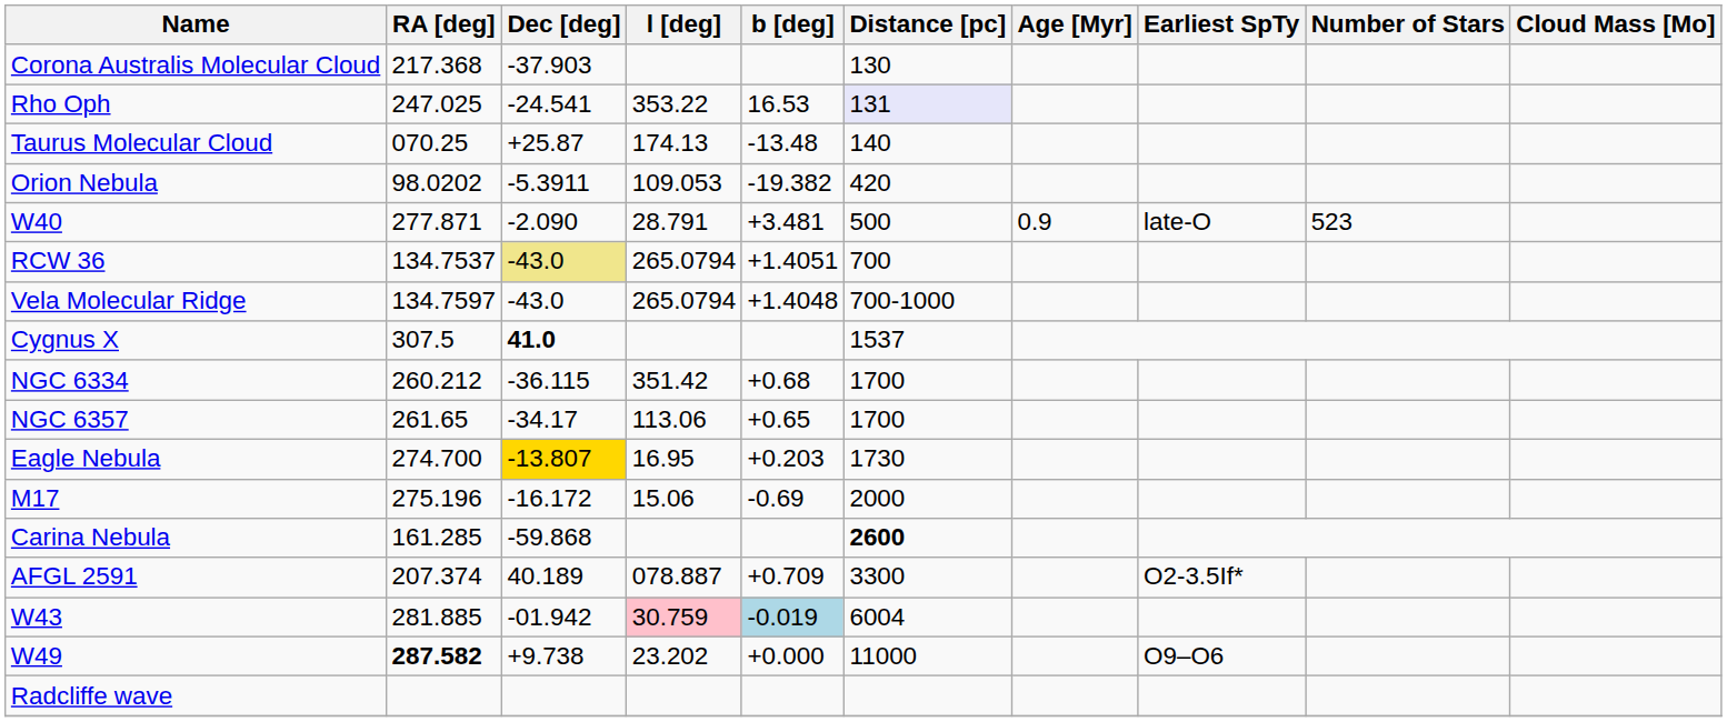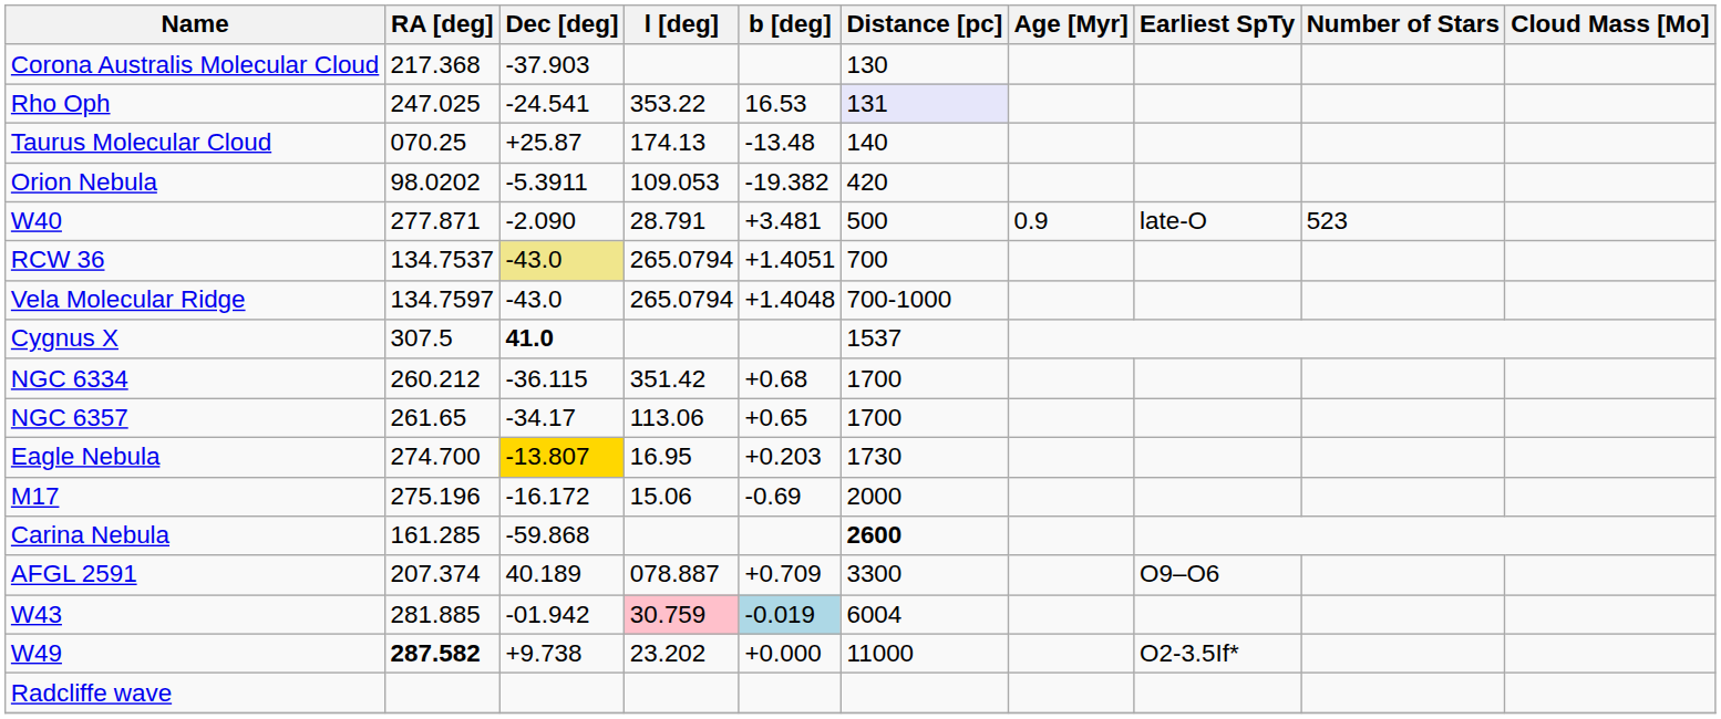 <table class="wikitable sortable sticky-header">
 <tr>
 <th>Name</th>
 <th data-sort-type="number">RA [deg]</th>
 <th data-sort-type="number">Dec [deg]</th>
 <th data-sort-type="number">l [deg]</th>
 <th data-sort-type="number">b [deg]</th>
 <th data-sort-type="number">Distance [pc]</th>
 <th data-sort-type="number">Age [Myr]</th>
 <th>Earliest SpTy</th>
 <th data-sort-type="number">Number of Stars</th>
 <th data-sort-type="number">Cloud Mass [Mo]</th>
 </tr>
 <tr>
 <td><a href='#'>Corona Australis Molecular Cloud</a></td>
 <td>217.368</td>
 <td>-37.903</td>
 <td></td>
 <td></td>
 <td>130</td>
 <td></td>
 <td></td>
 <td></td>
 <td></td>
 </tr>
 <tr>
 <td><a href='#'>Rho Oph</a></td>
 <td>247.025</td>
 <td>-24.541</td>
 <td>353.22</td>
 <td>16.53</td>
 <td style="background: lavender;">131</td>
 <td></td>
 <td></td>
 <td></td>
 <td></td>
 </tr>
 <tr>
 <td><a href='#'>Taurus Molecular Cloud</a></td>
 <td>070.25</td>
 <td>+25.87</td>
 <td>174.13</td>
 <td>-13.48</td>
 <td>140</td>
 <td></td>
 <td></td>
 <td></td>
 <td></td>
 </tr>
 <tr>
 <td><a href='#'>Orion Nebula</a></td>
 <td>98.0202</td>
 <td>-5.3911</td>
 <td>109.053</td>
 <td>-19.382</td>
 <td>420</td>
 <td></td>
 <td></td>
 <td></td>
 <td></td>
 </tr>
 <tr>
 <td><a href='#'>W40</a></td>
 <td>277.871</td>
 <td>-2.090</td>
 <td>28.791</td>
 <td>+3.481</td>
 <td>500 </td>
 <td>0.9 </td>
 <td>late-O </td>
 <td>523 </td>
 <td></td>
 </tr>
 <tr>
 <td><a href='#'>RCW 36</a></td>
 <td>134.7537</td>
 <td style="background: khaki;">-43.0</td>
 <td>265.0794</td>
 <td>+1.4051</td>
 <td>700</td>
 <td></td>
 <td></td>
 <td></td>
 <td></td>
 </tr>
 <tr>
 <td><a href='#'>Vela Molecular Ridge</a></td>
 <td>134.7597</td>
 <td>-43.0</td>
 <td>265.0794</td>
 <td>+1.4048</td>
 <td>700-1000</td>
 <td></td>
 <td></td>
 <td></td>
 <td></td>
 </tr>
 <tr>
 <td><a href='#'>Cygnus X</a></td>
 <td>307.5</td>
 <td><strong>41.0</strong></td>
 <td></td>
 <td></td>
 <td>1537</td>
 </tr>
 <tr>
 <td><a href='#'>NGC 6334</a></td>
 <td>260.212</td>
 <td>-36.115</td>
 <td>351.42</td>
 <td>+0.68</td>
 <td>1700</td>
 <td></td>
 <td></td>
 <td></td>
 <td></td>
 </tr>
 <tr>
 <td><a href='#'>NGC 6357</a></td>
 <td>261.65</td>
 <td>-34.17</td>
 <td>113.06</td>
 <td>+0.65</td>
 <td>1700</td>
 <td></td>
 <td></td>
 <td></td>
 <td></td>
 </tr>
 <tr>
 <td><a href='#'>Eagle Nebula</a></td>
 <td>274.700</td>
 <td style="background: gold;">-13.807</td>
 <td>16.95</td>
 <td>+0.203</td>
 <td>1730</td>
 <td></td>
 <td></td>
 <td></td>
 <td></td>
 </tr>
 <tr>
 <td><a href='#'>M17</a></td>
 <td>275.196</td>
 <td>-16.172</td>
 <td>15.06</td>
 <td>-0.69</td>
 <td>2000</td>
 <td></td>
 <td></td>
 <td></td>
 <td></td>
 </tr>
 <tr>
 <td><a href='#'>Carina Nebula</a></td>
 <td>161.285</td>
 <td>-59.868</td>
 <td></td>
 <td></td>
 <td><strong>2600</strong></td>
 <td></td>
 </tr>
 <tr>
 <td><a href='#'>AFGL 2591</a></td>
 <td>207.374</td>
 <td>40.189</td>
 <td>078.887</td>
 <td>+0.709</td>
 <td>3300 </td>
 <td></td>
-<td>O2-3.5If*</td>
+<td>O9–O6 </td>
 <td></td>
 <td></td>
 </tr>
 <tr>
 <td><a href='#'>W43</a></td>
 <td>281.885</td>
 <td>-01.942</td>
 <td style="background: pink;">30.759</td>
 <td style="background: lightblue;">-0.019</td>
 <td>6004</td>
 <td></td>
 <td></td>
 <td></td>
 <td></td>
 </tr>
 <tr>
 <td><a href='#'>W49</a></td>
 <td><strong>287.582</strong></td>
 <td>+9.738</td>
 <td>23.202</td>
 <td>+0.000</td>
 <td>11000</td>
 <td></td>
-<td>O9–O6 </td>
+<td>O2-3.5If*</td>
 <td></td>
 <td></td>
 </tr>
 <tr>
 <td><a href='#'>Radcliffe wave</a></td>
 <td></td>
 <td></td>
 <td></td>
 <td></td>
 <td></td>
 <td></td>
 <td></td>
 <td></td>
 <td></td>
 </tr>
 <tr>
 </tr>
 </table>
